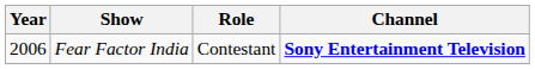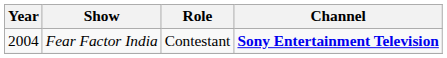 <table class="wikitable sortable">
 <tr>
 <th>Year</th>
 <th>Show</th>
 <th>Role</th>
 <th>Channel</th>
 </tr>
 <tr>
-<td>2006</td>
+<td>2004</td>
 <td><em>Fear Factor India</em></td>
 <td>Contestant</td>
 <td><strong><a href='#'>Sony Entertainment Television</a></strong></td>
 </tr>
 <tr>
 </tr>
 </table>
